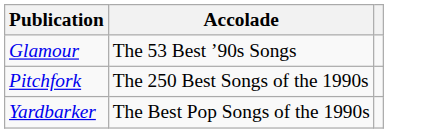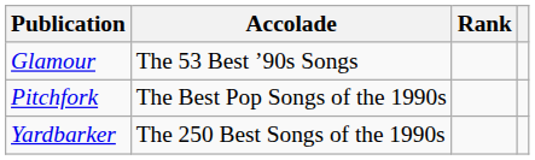 <table class="sortable wikitable">
 <tr>
 <th>Publication</th>
 <th>Accolade</th>
+<th>Rank</th>
 <th class="unsortable"></th>
 </tr>
 <tr>
 <td><em><a href='#'>Glamour</a></em></td>
 <td>The 53 Best ’90s Songs</td>
 <td></td>
+<td></td>
 </tr>
 <tr>
 <td><em><a href='#'>Pitchfork</a></em></td>
-<td>The 250 Best Songs of the 1990s</td>
+<td>The Best Pop Songs of the 1990s</td>
+<td></td>
 <td></td>
 </tr>
 <tr>
 <td><em><a href='#'>Yardbarker</a></em></td>
-<td>The Best Pop Songs of the 1990s</td>
+<td>The 250 Best Songs of the 1990s</td>
+<td></td>
 <td></td>
 </tr>
 </table>
